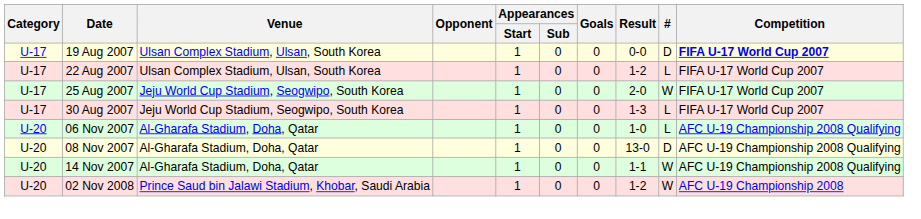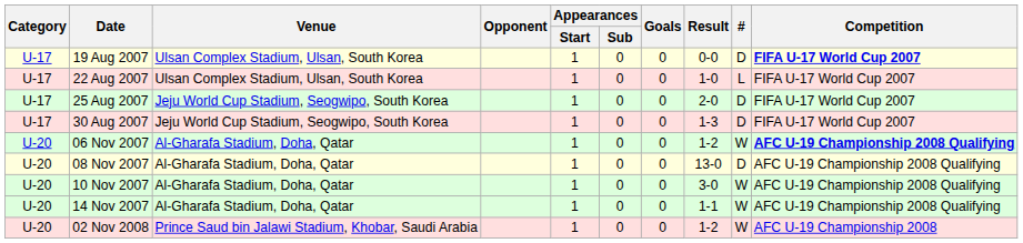 <table class="wikitable" style="font-size:90%; text-align: center;">
 <tr>
 <th rowspan="2">Category</th>
 <th rowspan="2">Date</th>
 <th rowspan="2">Venue</th>
 <th rowspan="2">Opponent</th>
 <th colspan="2">Appearances</th>
 <th rowspan="2">Goals</th>
 <th rowspan="2">Result</th>
 <th rowspan="2">#</th>
 <th rowspan="2">Competition</th>
 </tr>
 <tr>
 <th>Start</th>
 <th>Sub</th>
 </tr>
 <tr bgcolor=#FFFFDD>
 <td><a href='#'>U-17</a></td>
 <td>19 Aug 2007</td>
 <td align="left"><a href='#'>Ulsan Complex Stadium</a>, <a href='#'>Ulsan</a>, South Korea</td>
 <td align="left"></td>
 <td>1</td>
 <td>0</td>
 <td>0</td>
 <td>0-0</td>
 <td>D</td>
 <td align="left"><strong><a href='#'>FIFA U-17 World Cup 2007</a></strong></td>
 </tr>
 <tr bgcolor=#FFDFDF>
 <td>U-17</td>
 <td>22 Aug 2007</td>
 <td align="left">Ulsan Complex Stadium, Ulsan, South Korea</td>
 <td align="left"></td>
 <td>1</td>
 <td>0</td>
 <td>0</td>
-<td>1-2</td>
+<td>1-0</td>
 <td>L</td>
 <td align="left">FIFA U-17 World Cup 2007</td>
 </tr>
 <tr bgcolor=#DDFFDD>
 <td>U-17</td>
 <td>25 Aug 2007</td>
 <td align="left"><a href='#'>Jeju World Cup Stadium</a>, <a href='#'>Seogwipo</a>, South Korea</td>
 <td align="left"></td>
 <td>1</td>
 <td>0</td>
 <td>0</td>
 <td>2-0</td>
-<td>W</td>
+<td>D</td>
 <td align="left">FIFA U-17 World Cup 2007</td>
 </tr>
 <tr bgcolor=#FFDFDF>
 <td>U-17</td>
 <td>30 Aug 2007</td>
 <td align="left">Jeju World Cup Stadium, Seogwipo, South Korea</td>
 <td align="left"></td>
 <td>1</td>
 <td>0</td>
 <td>0</td>
 <td>1-3</td>
-<td>L</td>
+<td>D</td>
 <td align="left">FIFA U-17 World Cup 2007</td>
 </tr>
 <tr bgcolor=#DDFFDD>
 <td><a href='#'>U-20</a></td>
 <td>06 Nov 2007</td>
 <td align="left"><a href='#'>Al-Gharafa Stadium</a>, <a href='#'>Doha</a>, Qatar</td>
 <td align="left"></td>
 <td>1</td>
 <td>0</td>
 <td>0</td>
-<td>1-0</td>
-<td>L</td>
-<td align="left"><a href='#'>AFC U-19 Championship 2008 Qualifying</a></td>
+<td>1-2</td>
+<td>W</td>
+<td align="left"><strong><a href='#'>AFC U-19 Championship 2008 Qualifying</a></strong></td>
 </tr>
 <tr bgcolor=#FFFFDD>
 <td>U-20</td>
 <td>08 Nov 2007</td>
 <td align="left">Al-Gharafa Stadium, Doha, Qatar</td>
 <td align="left"></td>
 <td>1</td>
 <td>0</td>
 <td>0</td>
 <td>13-0</td>
 <td>D</td>
+<td align="left">AFC U-19 Championship 2008 Qualifying</td>
+</tr>
+<tr bgcolor=#DDFFDD>
+<td>U-20</td>
+<td>10 Nov 2007</td>
+<td align="left">Al-Gharafa Stadium, Doha, Qatar</td>
+<td align="left"></td>
+<td>1</td>
+<td>0</td>
+<td>0</td>
+<td>3-0</td>
+<td>W</td>
 <td align="left">AFC U-19 Championship 2008 Qualifying</td>
 </tr>
 <tr bgcolor=#DDFFDD>
 <td>U-20</td>
 <td>14 Nov 2007</td>
 <td align="left">Al-Gharafa Stadium, Doha, Qatar</td>
 <td align="left"></td>
 <td>1</td>
 <td>0</td>
 <td>0</td>
 <td>1-1</td>
 <td>W</td>
 <td align="left">AFC U-19 Championship 2008 Qualifying</td>
 </tr>
 <tr bgcolor=#FFDFDF>
 <td>U-20</td>
 <td>02 Nov 2008</td>
 <td align="left"><a href='#'>Prince Saud bin Jalawi Stadium</a>, <a href='#'>Khobar</a>, Saudi Arabia</td>
 <td align="left"></td>
 <td>1</td>
 <td>0</td>
 <td>0</td>
 <td>1-2</td>
 <td>W</td>
 <td align="left"><a href='#'>AFC U-19 Championship 2008</a></td>
 </tr>
 </table>
